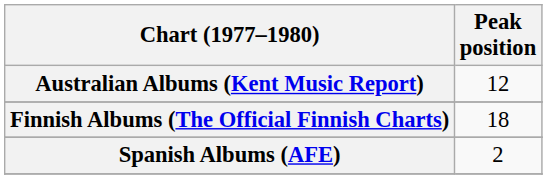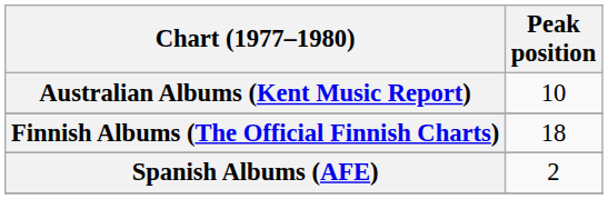 <table class="wikitable sortable plainrowheaders" style="text-align:center">
 <tr>
 <th scope="col">Chart (1977–1980)</th>
 <th scope="col">Peak<br>position</th>
 </tr>
 <tr>
 <th scope="row">Australian Albums (<a href='#'>Kent Music Report</a>)</th>
-<td style="text-align:center;">12</td>
+<td style="text-align:center;">10</td>
 </tr>
 <tr>
 </tr>
 <tr>
 </tr>
 <tr>
 </tr>
 <tr>
 <th scope="row">Finnish Albums (<a href='#'>The Official Finnish Charts</a>)</th>
 <td align="center">18</td>
 </tr>
 <tr>
 </tr>
 <tr>
 </tr>
 <tr>
 <th scope="row">Spanish Albums (<a href='#'>AFE</a>)</th>
 <td style="text-align:center;">2</td>
 </tr>
 <tr>
 </tr>
 <tr>
 </tr>
 <tr>
 </tr>
 </table>
